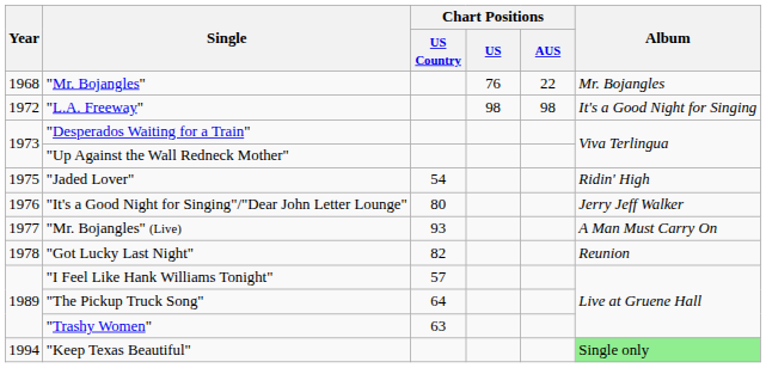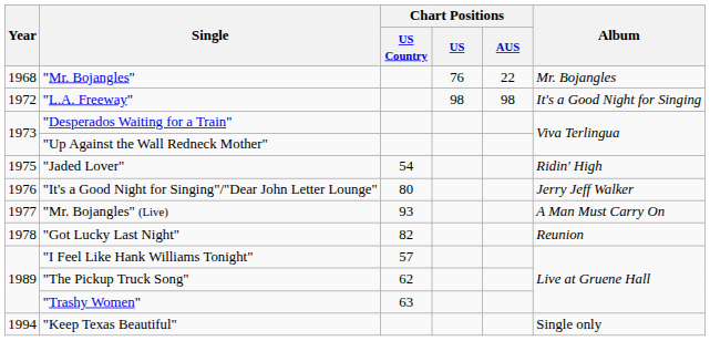 <table class="wikitable">
 <tr>
 <th rowspan="2">Year</th>
 <th rowspan="2">Single</th>
 <th colspan="3">Chart Positions</th>
 <th rowspan="2">Album</th>
 </tr>
 <tr>
 <th width="50"><small><a href='#'>US Country</a></small></th>
 <th width="50"><small><a href='#'>US</a></small></th>
 <th width="50"><small><a href='#'>AUS</a></small></th>
 </tr>
 <tr>
 <td>1968</td>
 <td>"<a href='#'>Mr. Bojangles</a>"</td>
 <td></td>
 <td align="center">76</td>
 <td align="center">22</td>
 <td><em>Mr. Bojangles</em></td>
 </tr>
 <tr>
 <td>1972</td>
 <td>"<a href='#'>L.A. Freeway</a>"</td>
 <td></td>
 <td align="center">98</td>
 <td align="center">98</td>
 <td><em>It's a Good Night for Singing</em></td>
 </tr>
 <tr>
 <td rowspan="2">1973</td>
 <td>"<a href='#'>Desperados Waiting for a Train</a>"</td>
 <td></td>
 <td align="center"></td>
 <td></td>
 <td rowspan="2"><em>Viva Terlingua</em></td>
 </tr>
 <tr>
 <td>"Up Against the Wall Redneck Mother"</td>
 <td></td>
 <td align="center"></td>
 <td></td>
 </tr>
 <tr>
 <td>1975</td>
 <td>"Jaded Lover"</td>
 <td align="center">54</td>
 <td></td>
 <td></td>
 <td><em>Ridin' High</em></td>
 </tr>
 <tr>
 <td>1976</td>
 <td>"It's a Good Night for Singing"/"Dear John Letter Lounge"</td>
 <td align="center">80</td>
 <td></td>
 <td></td>
 <td><em>Jerry Jeff Walker</em></td>
 </tr>
 <tr>
 <td>1977</td>
 <td>"Mr. Bojangles" <small>(Live)</small></td>
 <td align="center">93</td>
 <td></td>
 <td></td>
 <td><em>A Man Must Carry On</em></td>
 </tr>
 <tr>
 <td>1978</td>
 <td>"Got Lucky Last Night"</td>
 <td align="center">82</td>
 <td></td>
 <td></td>
 <td><em>Reunion</em></td>
 </tr>
 <tr>
 <td rowspan="3">1989</td>
 <td>"I Feel Like Hank Williams Tonight"</td>
 <td align="center">57</td>
 <td></td>
 <td></td>
 <td rowspan="3"><em>Live at Gruene Hall</em></td>
 </tr>
 <tr>
 <td>"The Pickup Truck Song"</td>
-<td align="center">64</td>
+<td align="center">62</td>
 <td></td>
 <td></td>
 </tr>
 <tr>
 <td>"<a href='#'>Trashy Women</a>"</td>
 <td align="center">63</td>
 <td></td>
 <td></td>
 </tr>
 <tr>
 <td>1994</td>
 <td>"Keep Texas Beautiful"</td>
 <td></td>
 <td></td>
 <td></td>
-<td style="background: lightgreen;">Single only</td>
+<td>Single only</td>
 </tr>
 </table>
